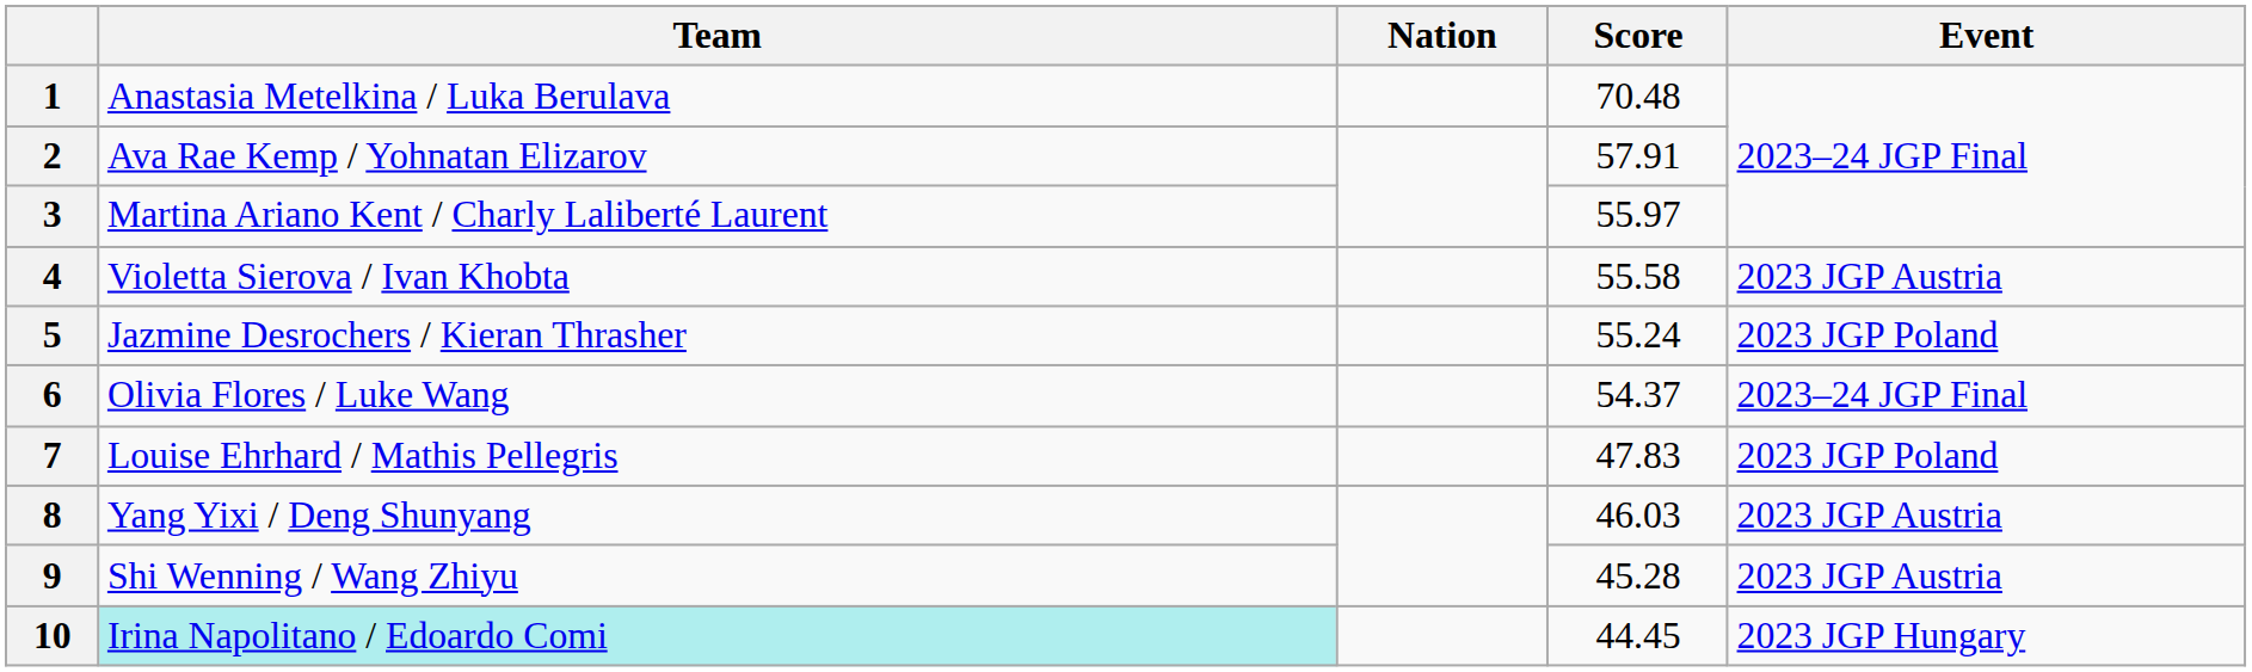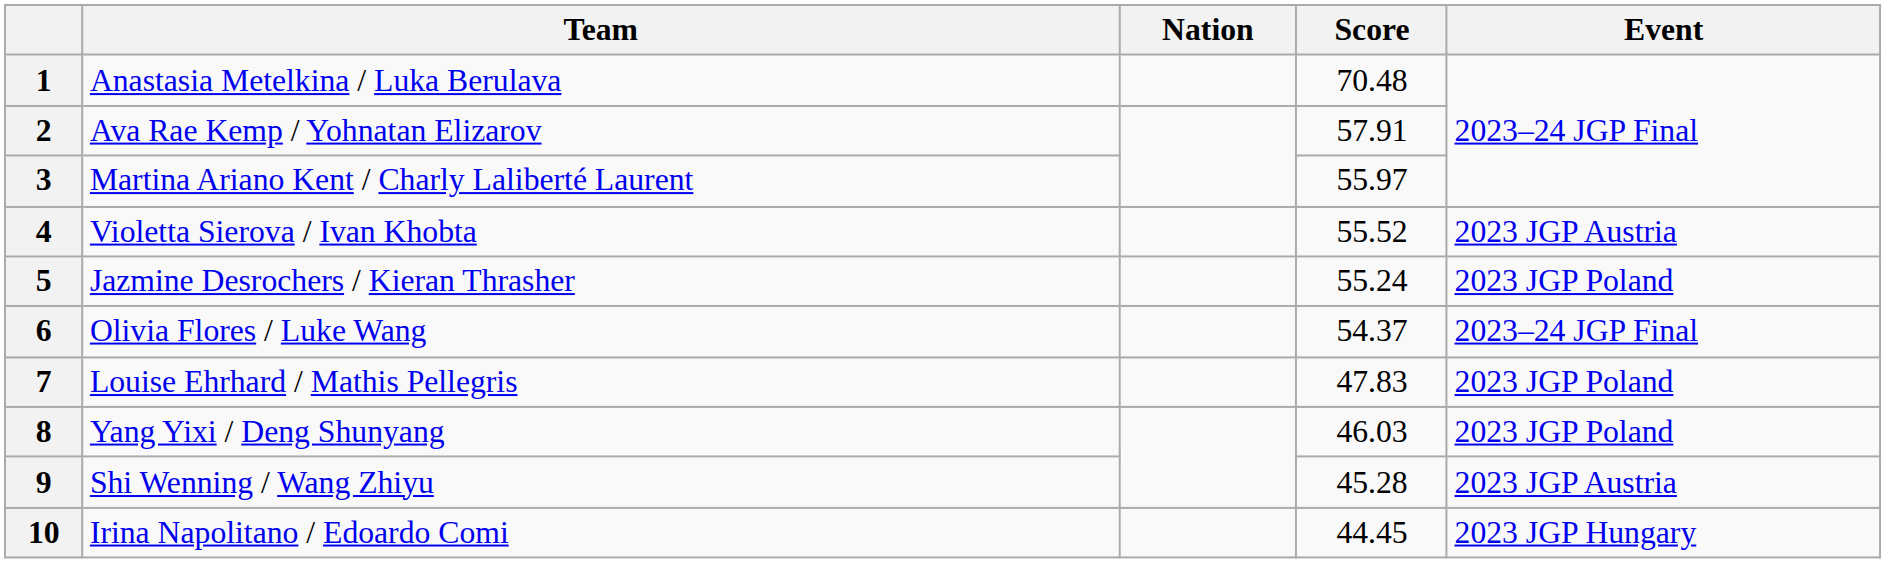 <table class="wikitable sortable" style="text-align:left; width:75%">
 <tr>
 <th scope="col"></th>
 <th scope="col">Team</th>
 <th scope="col">Nation</th>
 <th scope="col">Score</th>
 <th scope="col">Event</th>
 </tr>
 <tr>
 <th scope="row">1</th>
 <td><a href='#'>Anastasia Metelkina</a> / <a href='#'>Luka Berulava</a></td>
 <td></td>
 <td style="text-align:center;">70.48</td>
 <td rowspan="3"><a href='#'>2023–24 JGP Final</a></td>
 </tr>
 <tr>
 <th scope="row">2</th>
 <td><a href='#'>Ava Rae Kemp</a> / <a href='#'>Yohnatan Elizarov</a></td>
 <td rowspan="2"></td>
 <td style="text-align:center;">57.91</td>
 </tr>
 <tr>
 <th scope="row">3</th>
 <td><a href='#'>Martina Ariano Kent</a> / <a href='#'>Charly Laliberté Laurent</a></td>
 <td style="text-align:center;">55.97</td>
 </tr>
 <tr>
 <th scope="row">4</th>
 <td><a href='#'>Violetta Sierova</a> / <a href='#'>Ivan Khobta</a></td>
 <td></td>
-<td style="text-align:center;">55.58</td>
+<td style="text-align:center;">55.52</td>
 <td><a href='#'>2023 JGP Austria</a></td>
 </tr>
 <tr>
 <th scope="row">5</th>
 <td><a href='#'>Jazmine Desrochers</a> / <a href='#'>Kieran Thrasher</a></td>
 <td></td>
 <td style="text-align:center;">55.24</td>
 <td><a href='#'>2023 JGP Poland</a></td>
 </tr>
 <tr>
 <th scope="row">6</th>
 <td><a href='#'>Olivia Flores</a> / <a href='#'>Luke Wang</a></td>
 <td></td>
 <td style="text-align:center;">54.37</td>
 <td><a href='#'>2023–24 JGP Final</a></td>
 </tr>
 <tr>
 <th scope="row">7</th>
 <td><a href='#'>Louise Ehrhard</a> / <a href='#'>Mathis Pellegris</a></td>
 <td></td>
 <td style="text-align:center;">47.83</td>
 <td><a href='#'>2023 JGP Poland</a></td>
 </tr>
 <tr>
 <th scope="row">8</th>
 <td><a href='#'>Yang Yixi</a> / <a href='#'>Deng Shunyang</a></td>
 <td rowspan="2"></td>
 <td style="text-align:center;">46.03</td>
-<td><a href='#'>2023 JGP Austria</a></td>
+<td><a href='#'>2023 JGP Poland</a></td>
 </tr>
 <tr>
 <th scope="row">9</th>
 <td><a href='#'>Shi Wenning</a> / <a href='#'>Wang Zhiyu</a></td>
 <td style="text-align:center;">45.28</td>
 <td><a href='#'>2023 JGP Austria</a></td>
 </tr>
 <tr>
 <th scope="row">10</th>
-<td style="background: paleturquoise;"><a href='#'>Irina Napolitano</a> / <a href='#'>Edoardo Comi</a></td>
+<td><a href='#'>Irina Napolitano</a> / <a href='#'>Edoardo Comi</a></td>
 <td></td>
 <td style="text-align:center;">44.45</td>
 <td><a href='#'>2023 JGP Hungary</a></td>
 </tr>
 </table>
